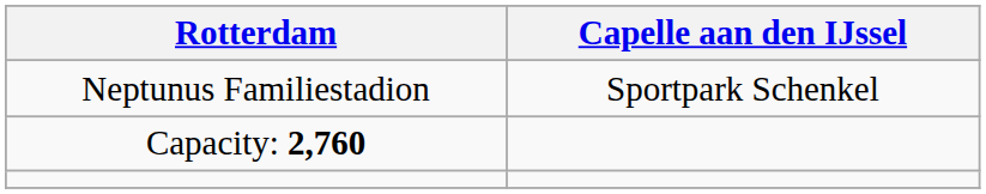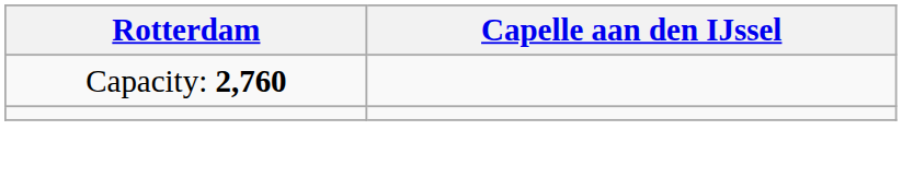 <table class="wikitable" style="text-align:center" width=450>
 <tr>
 <th><strong> <a href='#'>Rotterdam</a></strong></th>
 <th><strong> <a href='#'>Capelle aan den IJssel</a></strong></th>
-</tr>
-<tr>
-<td>Neptunus Familiestadion</td>
-<td>Sportpark Schenkel</td>
 </tr>
 <tr>
 <td>Capacity: <strong>2,760</strong></td>
 <td></td>
 </tr>
 <tr>
 <td></td>
 <td></td>
 </tr>
 </table>
